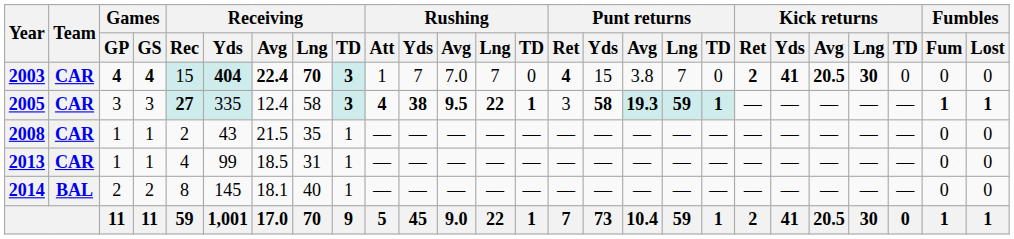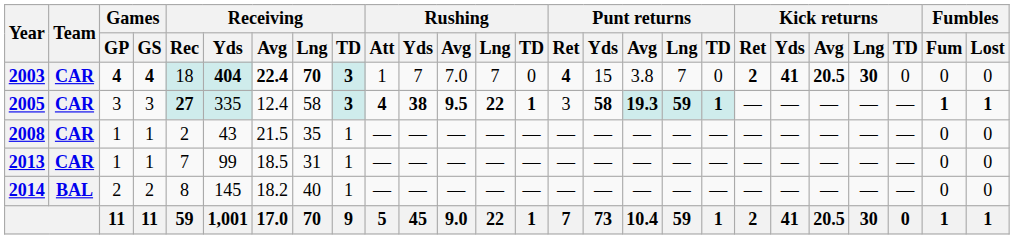 <table class="wikitable" style="text-align:center;">
 <tr>
 <th rowspan="2">Year</th>
 <th rowspan="2">Team</th>
 <th colspan="2">Games</th>
 <th colspan="5">Receiving</th>
 <th colspan="5">Rushing</th>
 <th colspan="5">Punt returns</th>
 <th colspan="5">Kick returns</th>
 <th colspan="2">Fumbles</th>
 </tr>
 <tr>
 <th>GP</th>
 <th>GS</th>
 <th>Rec</th>
 <th>Yds</th>
 <th>Avg</th>
 <th>Lng</th>
 <th>TD</th>
 <th>Att</th>
 <th>Yds</th>
 <th>Avg</th>
 <th>Lng</th>
 <th>TD</th>
 <th>Ret</th>
 <th>Yds</th>
 <th>Avg</th>
 <th>Lng</th>
 <th>TD</th>
 <th>Ret</th>
 <th>Yds</th>
 <th>Avg</th>
 <th>Lng</th>
 <th>TD</th>
 <th>Fum</th>
 <th>Lost</th>
 </tr>
 <tr>
 <th><a href='#'>2003</a></th>
 <th><a href='#'>CAR</a></th>
 <td><strong>4</strong></td>
 <td><strong>4</strong></td>
-<td style="background:#cfecec;">15</td>
+<td style="background:#cfecec;">18</td>
 <td style="background:#cfecec;"><strong>404</strong></td>
 <td><strong>22.4</strong></td>
 <td><strong>70</strong></td>
 <td style="background:#cfecec;"><strong>3</strong></td>
 <td>1</td>
 <td>7</td>
 <td>7.0</td>
 <td>7</td>
 <td>0</td>
 <td><strong>4</strong></td>
 <td>15</td>
 <td>3.8</td>
 <td>7</td>
 <td>0</td>
 <td><strong>2</strong></td>
 <td><strong>41</strong></td>
 <td><strong>20.5</strong></td>
 <td><strong>30</strong></td>
 <td>0</td>
 <td>0</td>
 <td>0</td>
 </tr>
 <tr>
 <th><a href='#'>2005</a></th>
 <th><a href='#'>CAR</a></th>
 <td>3</td>
 <td>3</td>
 <td style="background:#cfecec;"><strong>27</strong></td>
 <td style="background:#cfecec;">335</td>
 <td>12.4</td>
 <td>58</td>
 <td style="background:#cfecec;"><strong>3</strong></td>
 <td><strong>4</strong></td>
 <td><strong>38</strong></td>
 <td><strong>9.5</strong></td>
 <td><strong>22</strong></td>
 <td><strong>1</strong></td>
 <td>3</td>
 <td><strong>58</strong></td>
 <td style="background:#cfecec;"><strong>19.3</strong></td>
 <td style="background:#cfecec;"><strong>59</strong></td>
 <td style="background:#cfecec;"><strong>1</strong></td>
 <td>—</td>
 <td>—</td>
 <td>—</td>
 <td>—</td>
 <td>—</td>
 <td><strong>1</strong></td>
 <td><strong>1</strong></td>
 </tr>
 <tr>
 <th><a href='#'>2008</a></th>
 <th><a href='#'>CAR</a></th>
 <td>1</td>
 <td>1</td>
 <td>2</td>
 <td>43</td>
 <td>21.5</td>
 <td>35</td>
 <td>1</td>
 <td>—</td>
 <td>—</td>
 <td>—</td>
 <td>—</td>
 <td>—</td>
 <td>—</td>
 <td>—</td>
 <td>—</td>
 <td>—</td>
 <td>—</td>
 <td>—</td>
 <td>—</td>
 <td>—</td>
 <td>—</td>
 <td>—</td>
 <td>0</td>
 <td>0</td>
 </tr>
 <tr>
 <th><a href='#'>2013</a></th>
 <th><a href='#'>CAR</a></th>
 <td>1</td>
 <td>1</td>
-<td>4</td>
+<td>7</td>
 <td>99</td>
 <td>18.5</td>
 <td>31</td>
 <td>1</td>
 <td>—</td>
 <td>—</td>
 <td>—</td>
 <td>—</td>
 <td>—</td>
 <td>—</td>
 <td>—</td>
 <td>—</td>
 <td>—</td>
 <td>—</td>
 <td>—</td>
 <td>—</td>
 <td>—</td>
 <td>—</td>
 <td>—</td>
 <td>0</td>
 <td>0</td>
 </tr>
 <tr>
 <th><a href='#'>2014</a></th>
 <th><a href='#'>BAL</a></th>
 <td>2</td>
 <td>2</td>
 <td>8</td>
 <td>145</td>
-<td>18.1</td>
+<td>18.2</td>
 <td>40</td>
 <td>1</td>
 <td>—</td>
 <td>—</td>
 <td>—</td>
 <td>—</td>
 <td>—</td>
 <td>—</td>
 <td>—</td>
 <td>—</td>
 <td>—</td>
 <td>—</td>
 <td>—</td>
 <td>—</td>
 <td>—</td>
 <td>—</td>
 <td>—</td>
 <td>0</td>
 <td>0</td>
 </tr>
 <tr>
 <th colspan="2"></th>
 <th>11</th>
 <th>11</th>
 <th>59</th>
 <th>1,001</th>
 <th>17.0</th>
 <th>70</th>
 <th>9</th>
 <th>5</th>
 <th>45</th>
 <th>9.0</th>
 <th>22</th>
 <th>1</th>
 <th>7</th>
 <th>73</th>
 <th>10.4</th>
 <th>59</th>
 <th>1</th>
 <th>2</th>
 <th>41</th>
 <th>20.5</th>
 <th>30</th>
 <th>0</th>
 <th>1</th>
 <th>1</th>
 </tr>
 </table>
